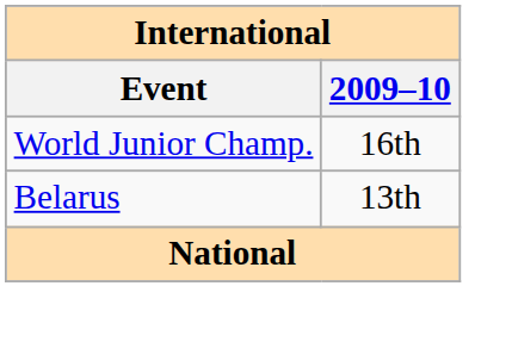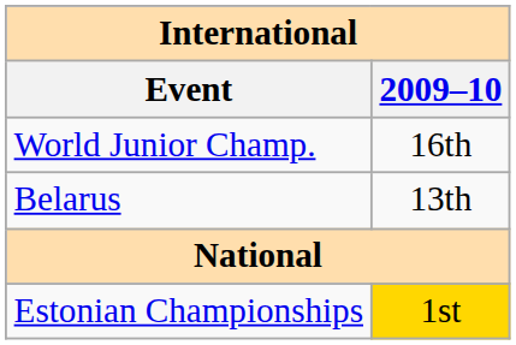 <table class="wikitable" style="text-align:center">
 <tr>
 <th style="background-color: #ffdead; " colspan=2 align=center>International</th>
 </tr>
 <tr>
 <th>Event</th>
 <th><a href='#'>2009–10</a></th>
 </tr>
 <tr>
 <td align=left><a href='#'>World Junior Champ.</a></td>
 <td>16th</td>
 </tr>
 <tr>
 <td align=left> <a href='#'>Belarus</a></td>
 <td>13th</td>
 </tr>
 <tr>
 <th style="background-color: #ffdead; " colspan=2 align=center>National</th>
 </tr>
+<tr>
+<td align=left><a href='#'>Estonian Championships</a></td>
+<td bgcolor=gold>1st</td>
+</tr>
 </table>
